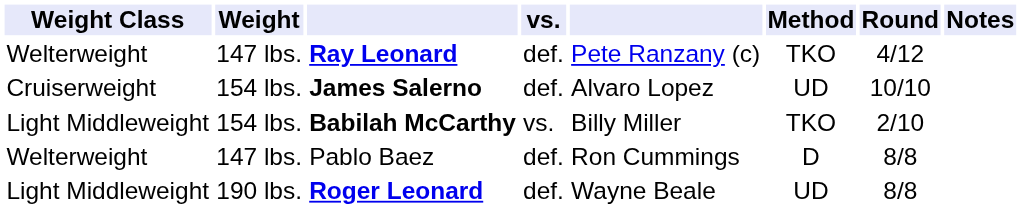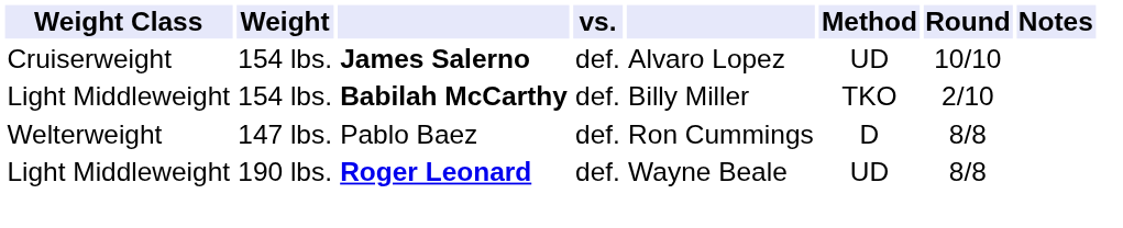 <table class="toccolours" style="font-size: 85%;">
 <tr>
 <th style="background:#e6e8fa; color:#000; text-align:center;">Weight Class</th>
 <th style="background:#e6e8fa; color:#000; text-align:center;">Weight</th>
 <th style="background:#e6e8fa; color:#000; text-align:center;"></th>
 <th style="background:#e6e8fa; color:#000; text-align:center;">vs.</th>
 <th style="background:#e6e8fa; color:#000; text-align:center;"></th>
 <th style="background:#e6e8fa; color:#000; text-align:center;">Method</th>
 <th style="background:#e6e8fa; color:#000; text-align:center;">Round</th>
 <th style="background:#e6e8fa; color:#000; text-align:center;">Notes</th>
-</tr>
-<tr>
-<td>Welterweight</td>
-<td>147 lbs.</td>
-<td><strong><a href='#'>Ray Leonard</a></strong></td>
-<td>def.</td>
-<td><a href='#'>Pete Ranzany</a> (c)</td>
-<td align=center>TKO</td>
-<td align=center>4/12</td>
-<td></td>
 </tr>
 <tr>
 <td>Cruiserweight</td>
 <td>154 lbs.</td>
 <td><strong>James Salerno</strong></td>
 <td>def.</td>
 <td>Alvaro Lopez</td>
 <td align=center>UD</td>
 <td align=center>10/10</td>
 </tr>
 <tr>
 <td>Light Middleweight</td>
 <td>154 lbs.</td>
 <td><strong>Babilah McCarthy</strong></td>
-<td>vs.</td>
+<td>def.</td>
 <td>Billy Miller</td>
 <td align=center>TKO</td>
 <td align=center>2/10</td>
 </tr>
 <tr>
 <td>Welterweight</td>
 <td>147 lbs.</td>
 <td>Pablo Baez</td>
 <td>def.</td>
 <td>Ron Cummings</td>
 <td align=center>D</td>
 <td align=center>8/8</td>
 </tr>
 <tr>
 <td>Light Middleweight</td>
 <td>190 lbs.</td>
 <td><strong><a href='#'>Roger Leonard</a></strong></td>
 <td>def.</td>
 <td>Wayne Beale</td>
 <td align=center>UD</td>
 <td align=center>8/8</td>
 </tr>
 </table>
